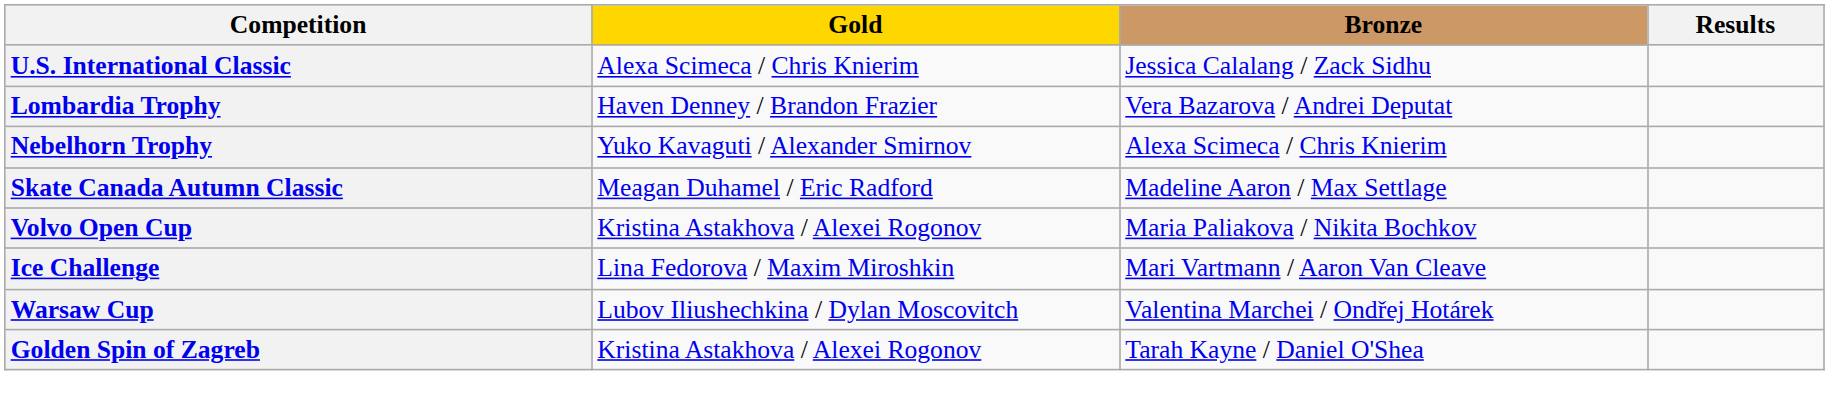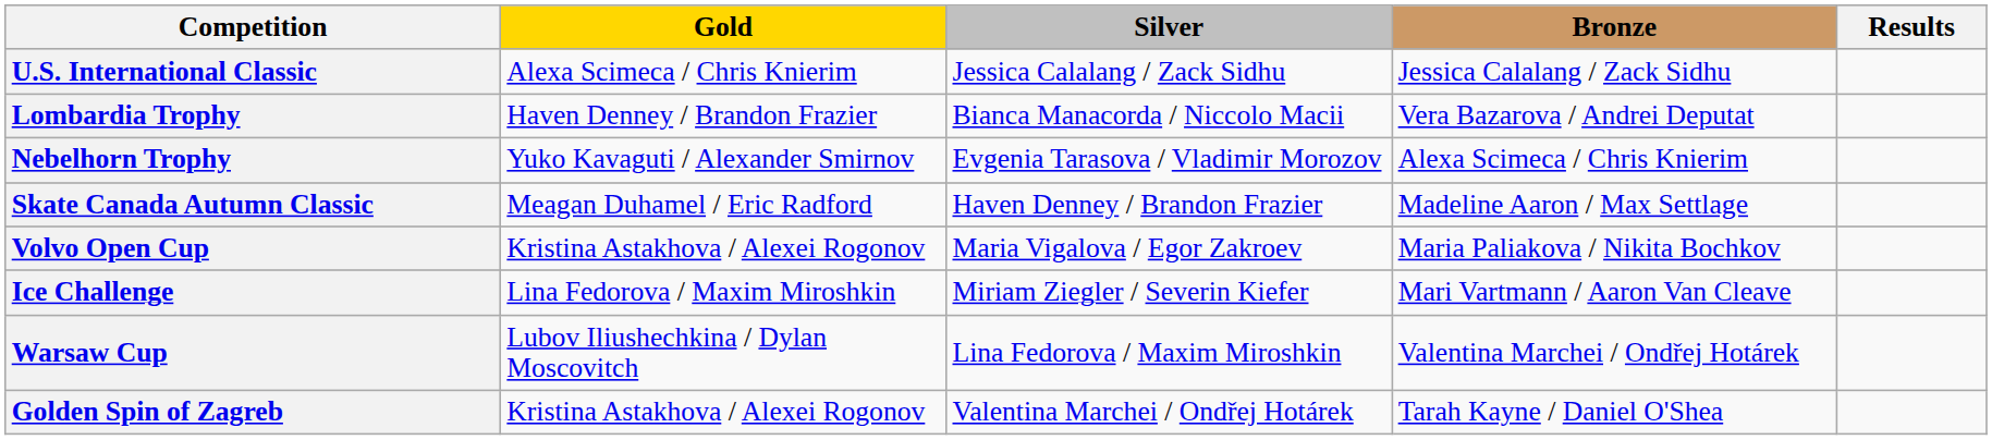 <table class="wikitable unsortable" style="text-align:left; width:90%;">
 <tr>
 <th scope="col" style="text-align:center; width:25%">Competition</th>
 <td scope="col" style="text-align:center; width:22.5%; background:gold"><strong>Gold</strong></td>
+<td scope="col" style="text-align:center; width:22.5%; background:silver"><strong>Silver</strong></td>
 <td scope="col" style="text-align:center; width:22.5%; background:#c96"><strong>Bronze</strong></td>
 <th scope="col" style="text-align:center; width:7.5%">Results</th>
 </tr>
 <tr>
 <th scope="row" style="text-align:left"> <a href='#'>U.S. International Classic</a></th>
 <td> <a href='#'>Alexa Scimeca</a> / <a href='#'>Chris Knierim</a></td>
 <td> <a href='#'>Jessica Calalang</a> / <a href='#'>Zack Sidhu</a></td>
+<td> <a href='#'>Jessica Calalang</a> / <a href='#'>Zack Sidhu</a></td>
 <td></td>
 </tr>
 <tr>
 <th scope="row" style="text-align:left"> <a href='#'>Lombardia Trophy</a></th>
 <td> <a href='#'>Haven Denney</a> / <a href='#'>Brandon Frazier</a></td>
+<td> <a href='#'>Bianca Manacorda</a> / <a href='#'>Niccolo Macii</a></td>
 <td> <a href='#'>Vera Bazarova</a> / <a href='#'>Andrei Deputat</a></td>
 <td></td>
 </tr>
 <tr>
 <th scope="row" style="text-align:left"> <a href='#'>Nebelhorn Trophy</a></th>
 <td> <a href='#'>Yuko Kavaguti</a> / <a href='#'>Alexander Smirnov</a></td>
+<td> <a href='#'>Evgenia Tarasova</a> / <a href='#'>Vladimir Morozov</a></td>
 <td> <a href='#'>Alexa Scimeca</a> / <a href='#'>Chris Knierim</a></td>
 <td></td>
 </tr>
 <tr>
 <th scope="row" style="text-align:left"> <a href='#'>Skate Canada Autumn Classic</a></th>
 <td> <a href='#'>Meagan Duhamel</a> / <a href='#'>Eric Radford</a></td>
+<td> <a href='#'>Haven Denney</a> / <a href='#'>Brandon Frazier</a></td>
 <td> <a href='#'>Madeline Aaron</a> / <a href='#'>Max Settlage</a></td>
 <td></td>
 </tr>
 <tr>
 <th scope="row" style="text-align:left"> <a href='#'>Volvo Open Cup</a></th>
 <td> <a href='#'>Kristina Astakhova</a> / <a href='#'>Alexei Rogonov</a></td>
+<td> <a href='#'>Maria Vigalova</a> / <a href='#'>Egor Zakroev</a></td>
 <td> <a href='#'>Maria Paliakova</a> / <a href='#'>Nikita Bochkov</a></td>
 <td></td>
 </tr>
 <tr>
 <th scope="row" style="text-align:left"> <a href='#'>Ice Challenge</a></th>
 <td> <a href='#'>Lina Fedorova</a> / <a href='#'>Maxim Miroshkin</a></td>
+<td> <a href='#'>Miriam Ziegler</a> / <a href='#'>Severin Kiefer</a></td>
 <td> <a href='#'>Mari Vartmann</a> / <a href='#'>Aaron Van Cleave</a></td>
 <td></td>
 </tr>
 <tr>
 <th scope="row" style="text-align:left"> <a href='#'>Warsaw Cup</a></th>
 <td> <a href='#'>Lubov Iliushechkina</a> / <a href='#'>Dylan Moscovitch</a></td>
+<td> <a href='#'>Lina Fedorova</a> / <a href='#'>Maxim Miroshkin</a></td>
 <td> <a href='#'>Valentina Marchei</a> / <a href='#'>Ondřej Hotárek</a></td>
 <td></td>
 </tr>
 <tr>
 <th scope="row" style="text-align:left"> <a href='#'>Golden Spin of Zagreb</a></th>
 <td> <a href='#'>Kristina Astakhova</a> / <a href='#'>Alexei Rogonov</a></td>
+<td> <a href='#'>Valentina Marchei</a> / <a href='#'>Ondřej Hotárek</a></td>
 <td> <a href='#'>Tarah Kayne</a> / <a href='#'>Daniel O'Shea</a></td>
 <td></td>
 </tr>
 </table>
